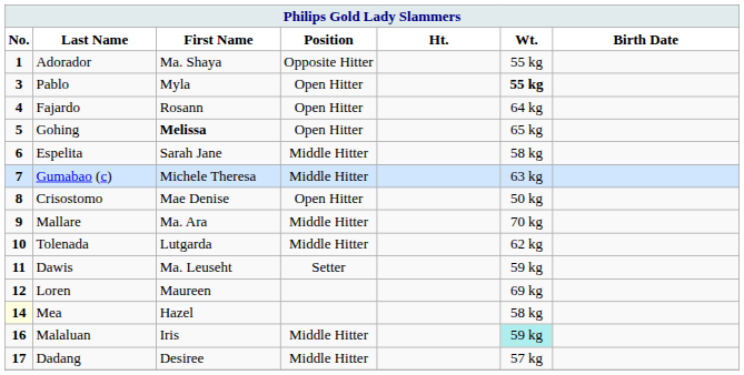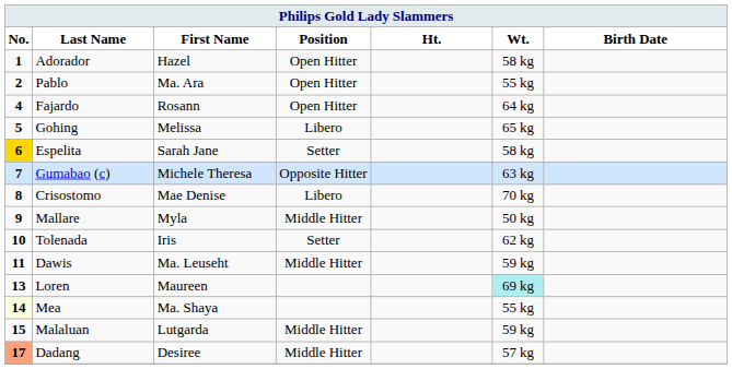 <table class="wikitable"  style="text-align:center;">
 <tr>
 <th colspan="9" style= "background:#E1EBEE; color:navy; text-align: center"><strong>Philips Gold Lady Slammers</strong></th>
 </tr>
 <tr>
 <th width=3px style="background: white; color: black; text-align: center"><strong>No.</strong></th>
 <th width=130px style="background: white; color: black">Last Name</th>
 <th width=130px style="background: white; color: black">First Name</th>
 <th width=100px style="background: white; color: black">Position</th>
 <th width=130px style="background: white; color: black">Ht.</th>
 <th width=50px style="background: white; color: black">Wt.</th>
 <th width=200px style="background: white; color: black">Birth Date</th>
 </tr>
 <tr>
 <td><strong>1</strong></td>
 <td style="text-align: left">Adorador</td>
-<td style="text-align: left">Ma. Shaya</td>
-<td>Opposite Hitter</td>
+<td style="text-align: left">Hazel</td>
+<td>Open Hitter</td>
 <td></td>
-<td>55 kg</td>
+<td>58 kg</td>
 <td style="text-align: left"></td>
 </tr>
 <tr>
-<td><strong>3</strong></td>
+<td><strong>2</strong></td>
 <td style="text-align: left">Pablo</td>
-<td style="text-align: left">Myla</td>
+<td style="text-align: left">Ma. Ara</td>
 <td>Open Hitter</td>
 <td></td>
-<td><strong>55 kg</strong></td>
+<td>55 kg</td>
 <td style="text-align: left"></td>
 </tr>
 <tr>
 <td><strong>4</strong></td>
 <td style="text-align: left">Fajardo</td>
 <td style="text-align: left">Rosann</td>
 <td>Open Hitter</td>
 <td></td>
 <td>64 kg</td>
 <td style="text-align: left"></td>
 </tr>
 <tr>
 <td><strong>5</strong></td>
 <td style="text-align: left">Gohing</td>
-<td style="text-align: left"><strong>Melissa</strong></td>
-<td>Open Hitter</td>
+<td style="text-align: left">Melissa</td>
+<td>Libero</td>
 <td></td>
 <td>65 kg</td>
 <td style="text-align: left"></td>
 </tr>
 <tr>
-<td><strong>6</strong></td>
+<td style="background: gold;"><strong>6</strong></td>
 <td style="text-align: left">Espelita</td>
 <td style="text-align: left">Sarah Jane</td>
-<td>Middle Hitter</td>
+<td>Setter</td>
 <td></td>
 <td>58 kg</td>
 <td style="text-align: left"></td>
 </tr>
 <tr bgcolor=#D0E6FF>
 <td><strong>7</strong></td>
 <td style="text-align: left"><a href='#'>Gumabao</a> (<a href='#'>c</a>)</td>
 <td style="text-align: left">Michele Theresa</td>
-<td>Middle Hitter</td>
+<td>Opposite Hitter</td>
 <td></td>
 <td>63 kg</td>
 <td style="text-align: left"></td>
 </tr>
 <tr>
 <td><strong>8</strong></td>
 <td style="text-align: left">Crisostomo</td>
 <td style="text-align: left">Mae Denise</td>
-<td>Open Hitter</td>
+<td>Libero</td>
+<td></td>
+<td>70 kg</td>
+<td style="text-align: left"></td>
+</tr>
+<tr>
+<td><strong>9</strong></td>
+<td style="text-align: left">Mallare</td>
+<td style="text-align: left">Myla</td>
+<td>Middle Hitter</td>
 <td></td>
 <td>50 kg</td>
 <td style="text-align: left"></td>
 </tr>
 <tr>
-<td><strong>9</strong></td>
-<td style="text-align: left">Mallare</td>
-<td style="text-align: left">Ma. Ara</td>
-<td>Middle Hitter</td>
-<td></td>
-<td>70 kg</td>
-<td style="text-align: left"></td>
-</tr>
-<tr>
 <td><strong>10</strong></td>
 <td style="text-align: left">Tolenada</td>
-<td style="text-align: left">Lutgarda</td>
-<td>Middle Hitter</td>
+<td style="text-align: left">Iris</td>
+<td>Setter</td>
 <td></td>
 <td>62 kg</td>
 <td style="text-align: left"></td>
 </tr>
 <tr>
 <td><strong>11</strong></td>
 <td style="text-align: left">Dawis</td>
 <td style="text-align: left">Ma. Leuseht</td>
-<td>Setter</td>
+<td>Middle Hitter</td>
 <td></td>
 <td>59 kg</td>
 <td style="text-align: left"></td>
 </tr>
 <tr>
-<td><strong>12</strong></td>
+<td><strong>13</strong></td>
 <td style="text-align: left">Loren</td>
 <td style="text-align: left">Maureen</td>
 <td></td>
 <td></td>
-<td>69 kg</td>
+<td style="background: paleturquoise;">69 kg</td>
 <td style="text-align: left"></td>
 </tr>
 <tr>
 <td style="background: lightyellow;"><strong>14</strong></td>
 <td style="text-align: left">Mea</td>
-<td style="text-align: left">Hazel</td>
+<td style="text-align: left">Ma. Shaya</td>
 <td></td>
 <td></td>
-<td>58 kg</td>
+<td>55 kg</td>
 <td style="text-align: left"></td>
 </tr>
 <tr>
-<td><strong>16</strong></td>
+<td><strong>15</strong></td>
 <td style="text-align: left">Malaluan</td>
-<td style="text-align: left">Iris</td>
+<td style="text-align: left">Lutgarda</td>
 <td>Middle Hitter</td>
 <td></td>
-<td style="background: paleturquoise;">59 kg</td>
+<td>59 kg</td>
 <td style="text-align: left"></td>
 </tr>
 <tr>
-<td><strong>17</strong></td>
+<td style="background: lightsalmon;"><strong>17</strong></td>
 <td style="text-align: left">Dadang</td>
 <td style="text-align: left">Desiree</td>
 <td>Middle Hitter</td>
 <td></td>
 <td>57 kg</td>
 <td style="text-align: left"></td>
 </tr>
 <tr>
 </tr>
 </table>
